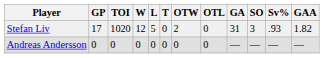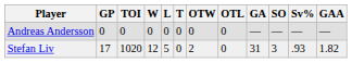 <table class="wikitable sortable">
 <tr>
 <th>Player</th>
 <th>GP</th>
 <th>TOI</th>
 <th>W</th>
 <th>L</th>
 <th>T</th>
 <th>OTW</th>
 <th>OTL</th>
 <th>GA</th>
 <th>SO</th>
 <th>Sv%</th>
 <th>GAA</th>
 </tr>
+<tr bgcolor="#e0e0e0">
+<td><a href='#'>Andreas Andersson</a></td>
+<td>0</td>
+<td>0</td>
+<td>0</td>
+<td>0</td>
+<td>0</td>
+<td>0</td>
+<td>0</td>
+<td>—</td>
+<td>—</td>
+<td>—</td>
+<td>—</td>
+</tr>
 <tr bgcolor="#f0f0f0">
 <td><a href='#'>Stefan Liv</a></td>
 <td>17</td>
 <td>1020</td>
 <td>12</td>
 <td>5</td>
 <td>0</td>
 <td>2</td>
 <td>0</td>
 <td>31</td>
 <td>3</td>
 <td>.93</td>
 <td>1.82</td>
 </tr>
-<tr bgcolor="#e0e0e0">
-<td><a href='#'>Andreas Andersson</a></td>
-<td>0</td>
-<td>0</td>
-<td>0</td>
-<td>0</td>
-<td>0</td>
-<td>0</td>
-<td>0</td>
-<td>—</td>
-<td>—</td>
-<td>—</td>
-<td>—</td>
-</tr>
 </table>
